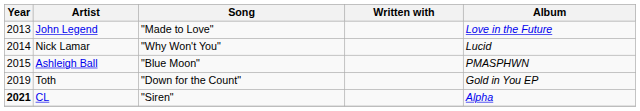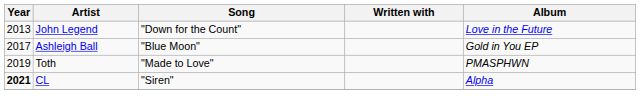 <table class="wikitable">
 <tr style="background:#ccc; text-align:center;">
 <th scope="col"><strong>Year</strong></th>
 <th scope="col" style="width: 150px;"><strong>Artist</strong></th>
 <th scope="col" style="width: 300px;"><strong>Song</strong></th>
 <th scope="col" style="width: 170px;"><strong>Written with</strong></th>
 <th scope="col" style="width: 250px;"><strong>Album</strong></th>
 </tr>
 <tr>
 <td>2013</td>
 <td><a href='#'>John Legend</a></td>
-<td>"Made to Love"</td>
+<td>"Down for the Count"</td>
 <td></td>
 <td><em><a href='#'>Love in the Future</a></em></td>
 </tr>
 <tr>
-<td>2014</td>
-<td>Nick Lamar</td>
-<td>"Why Won't You"</td>
-<td></td>
-<td><em>Lucid</em></td>
-</tr>
-<tr>
-<td>2015</td>
+<td>2017</td>
 <td><a href='#'>Ashleigh Ball</a></td>
 <td>"Blue Moon"</td>
 <td></td>
-<td><em>PMASPHWN</em></td>
+<td><em>Gold in You EP</em></td>
 </tr>
 <tr>
 <td>2019</td>
 <td>Toth</td>
-<td>"Down for the Count"</td>
+<td>"Made to Love"</td>
 <td></td>
-<td><em>Gold in You EP</em></td>
+<td><em>PMASPHWN</em></td>
 </tr>
 <tr>
 <td><strong>2021</strong></td>
 <td><a href='#'>CL</a></td>
 <td>"Siren"</td>
 <td></td>
 <td><em><a href='#'>Alpha</a></em></td>
 </tr>
 <tr>
 </tr>
 </table>
